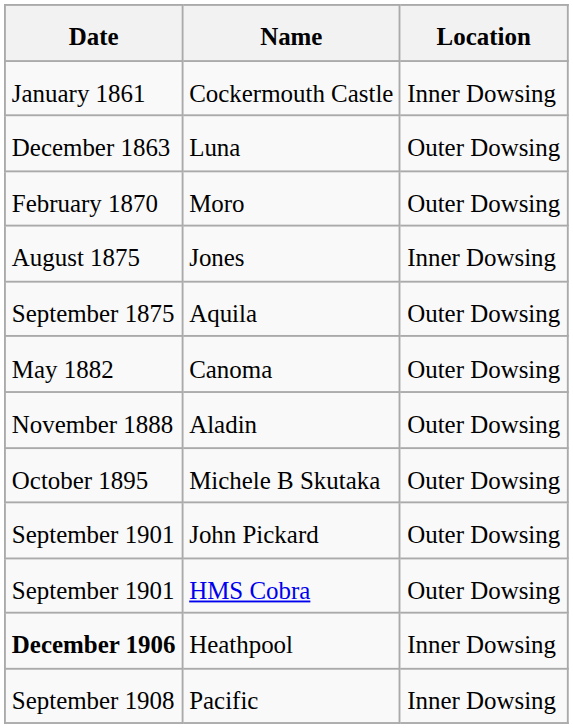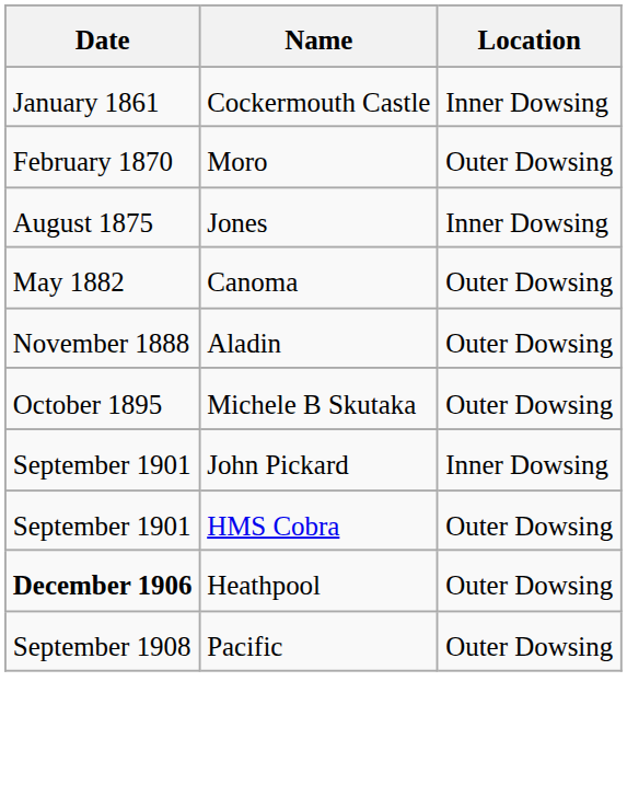 <table class="wikitable">
 <tr>
 <th><sub>Date</sub></th>
 <th><sub>Name</sub></th>
 <th><sub>Location</sub></th>
 </tr>
 <tr>
 <td><sub>January 1861</sub></td>
 <td><sub>Cockermouth Castle</sub></td>
 <td><sub>Inner Dowsing</sub></td>
 </tr>
 <tr>
-<td><sub>December 1863</sub></td>
-<td><sub>Luna</sub></td>
-<td><sub>Outer Dowsing</sub></td>
-</tr>
-<tr>
 <td><sub>February 1870</sub></td>
 <td><sub>Moro</sub></td>
 <td><sub>Outer Dowsing</sub></td>
 </tr>
 <tr>
 <td><sub>August 1875</sub></td>
 <td><sub>Jones</sub></td>
 <td><sub>Inner Dowsing</sub></td>
-</tr>
-<tr>
-<td><sub>September 1875</sub></td>
-<td><sub>Aquila</sub></td>
-<td><sub>Outer Dowsing</sub></td>
 </tr>
 <tr>
 <td><sub>May 1882</sub></td>
 <td><sub>Canoma</sub></td>
 <td><sub>Outer Dowsing</sub></td>
 </tr>
 <tr>
 <td><sub>November 1888</sub></td>
 <td><sub>Aladin</sub></td>
 <td><sub>Outer Dowsing</sub></td>
 </tr>
 <tr>
 <td><sub>October 1895</sub></td>
 <td><sub>Michele B Skutaka</sub></td>
 <td><sub>Outer Dowsing</sub></td>
 </tr>
 <tr>
 <td><sub>September 1901</sub></td>
 <td><sub>John Pickard</sub></td>
-<td><sub>Outer Dowsing</sub></td>
+<td><sub>Inner Dowsing</sub></td>
 </tr>
 <tr>
 <td><sub>September 1901</sub></td>
 <td><sub><a href='#'>HMS Cobra</a></sub></td>
 <td><sub>Outer Dowsing</sub></td>
 </tr>
 <tr>
 <td><strong><sub>December 1906</sub></strong></td>
 <td><sub>Heathpool</sub></td>
-<td><sub>Inner Dowsing</sub></td>
+<td><sub>Outer Dowsing</sub></td>
 </tr>
 <tr>
 <td><sub>September 1908</sub></td>
 <td><sub>Pacific</sub></td>
-<td><sub>Inner Dowsing</sub></td>
+<td><sub>Outer Dowsing</sub></td>
 </tr>
 </table>
